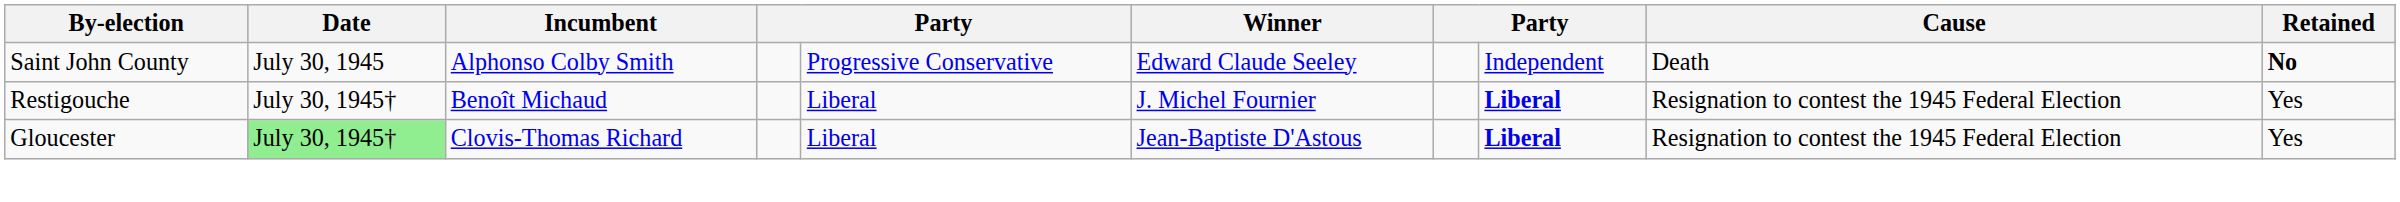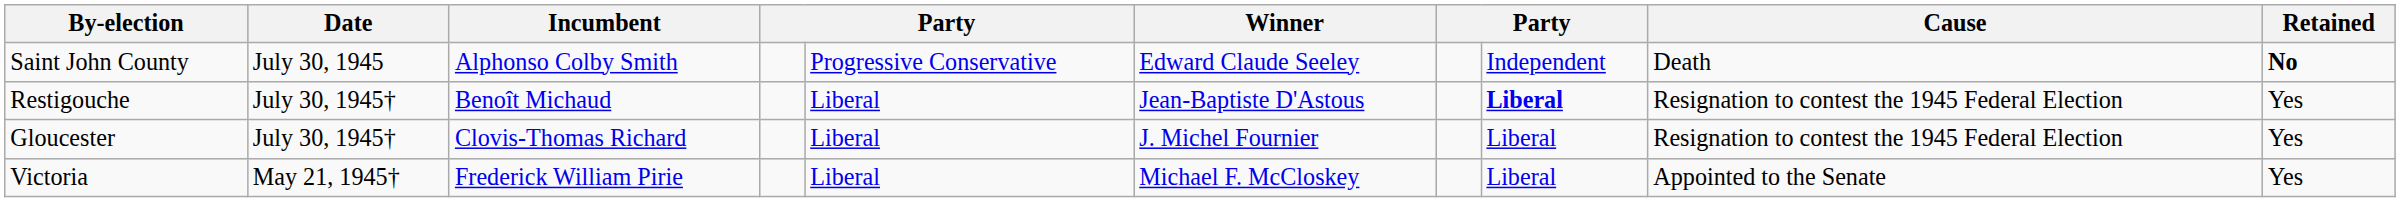 <table class=wikitable style="width:100%">
 <tr>
 <th>By-election</th>
 <th>Date</th>
 <th>Incumbent</th>
 <th colspan=2>Party</th>
 <th>Winner</th>
 <th colspan=2>Party</th>
 <th>Cause</th>
 <th>Retained</th>
 </tr>
 <tr>
 <td>Saint John County</td>
 <td>July 30, 1945</td>
 <td><a href='#'>Alphonso Colby Smith</a></td>
 <td>    </td>
 <td><a href='#'>Progressive Conservative</a></td>
 <td><a href='#'>Edward Claude Seeley</a></td>
 <td>    </td>
 <td><a href='#'>Independent</a></td>
 <td>Death</td>
 <td><strong>No</strong></td>
 </tr>
 <tr>
 <td>Restigouche</td>
 <td>July 30, 1945†</td>
 <td><a href='#'>Benoît Michaud</a></td>
 <td>    </td>
 <td><a href='#'>Liberal</a></td>
-<td><a href='#'>J. Michel Fournier</a></td>
+<td><a href='#'>Jean-Baptiste D'Astous</a></td>
 <td>    </td>
 <td><strong><a href='#'>Liberal</a></strong></td>
 <td>Resignation to contest the 1945 Federal Election</td>
 <td>Yes</td>
 </tr>
 <tr>
 <td>Gloucester</td>
-<td style="background: lightgreen;">July 30, 1945†</td>
+<td>July 30, 1945†</td>
 <td><a href='#'>Clovis-Thomas Richard</a></td>
 <td>    </td>
 <td><a href='#'>Liberal</a></td>
-<td><a href='#'>Jean-Baptiste D'Astous</a></td>
+<td><a href='#'>J. Michel Fournier</a></td>
 <td>    </td>
-<td><strong><a href='#'>Liberal</a></strong></td>
+<td><a href='#'>Liberal</a></td>
 <td>Resignation to contest the 1945 Federal Election</td>
 <td>Yes</td>
 </tr>
+<tr>
+<td>Victoria</td>
+<td>May 21, 1945†</td>
+<td><a href='#'>Frederick William Pirie</a></td>
+<td>    </td>
+<td><a href='#'>Liberal</a></td>
+<td><a href='#'>Michael F. McCloskey</a></td>
+<td>    </td>
+<td><a href='#'>Liberal</a></td>
+<td>Appointed to the Senate</td>
+<td>Yes</td>
+</tr>
 </table>
